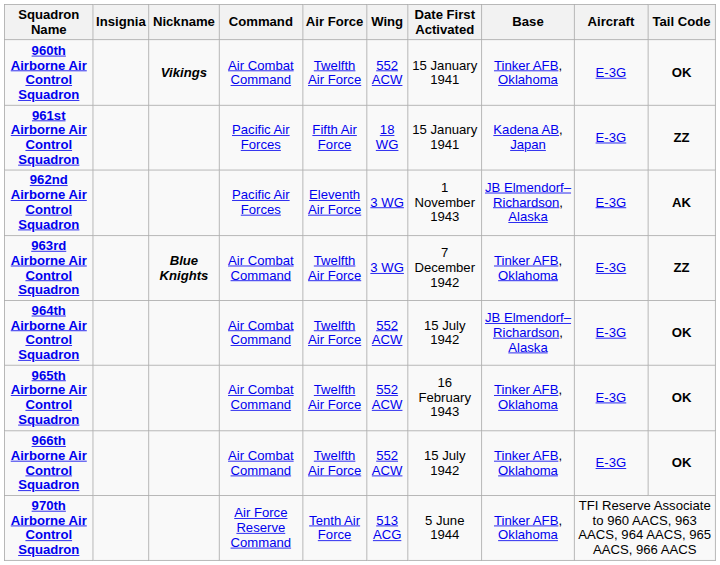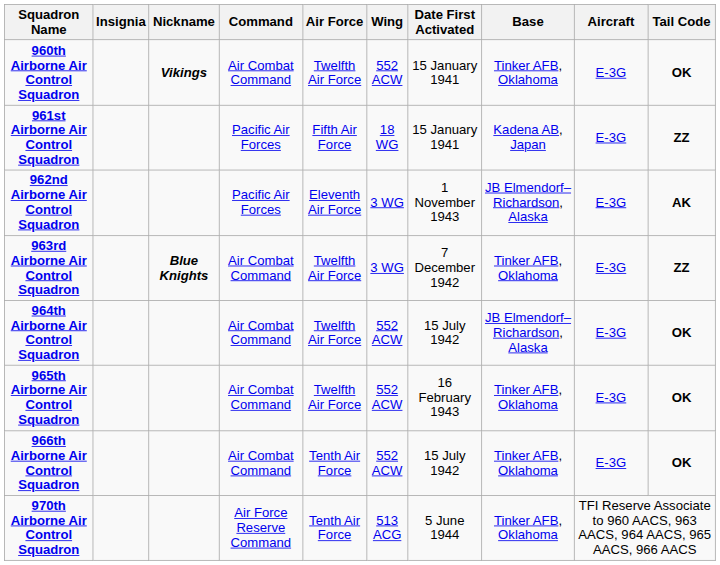 <table class="wikitable sortable" style="text-align:center;">
 <tr>
 <th>Squadron Name</th>
 <th>Insignia</th>
 <th>Nickname</th>
 <th>Command</th>
 <th>Air Force</th>
 <th>Wing</th>
 <th>Date First Activated</th>
 <th>Base</th>
 <th>Aircraft</th>
 <th>Tail Code</th>
 </tr>
 <tr>
 <td><strong><a href='#'>960th Airborne Air Control Squadron</a></strong></td>
 <td></td>
 <td><strong><em>Vikings</em></strong></td>
 <td><a href='#'>Air Combat Command</a></td>
 <td><a href='#'>Twelfth Air Force</a></td>
 <td><a href='#'>552 ACW</a></td>
 <td>15 January 1941</td>
 <td><a href='#'>Tinker AFB</a>, <a href='#'>Oklahoma</a></td>
 <td><a href='#'>E-3G</a></td>
 <td><strong>OK</strong></td>
 </tr>
 <tr>
 <td><strong><a href='#'>961st Airborne Air Control Squadron</a></strong></td>
 <td></td>
 <td></td>
 <td><a href='#'>Pacific Air Forces</a></td>
 <td><a href='#'>Fifth Air Force</a></td>
 <td><a href='#'>18 WG</a></td>
 <td>15 January 1941</td>
 <td><a href='#'>Kadena AB</a>, <a href='#'>Japan</a></td>
 <td><a href='#'>E-3G</a></td>
 <td><strong>ZZ</strong></td>
 </tr>
 <tr>
 <td><strong><a href='#'>962nd Airborne Air Control Squadron</a></strong></td>
 <td></td>
 <td></td>
 <td><a href='#'>Pacific Air Forces</a></td>
 <td><a href='#'>Eleventh Air Force</a></td>
 <td><a href='#'>3 WG</a></td>
 <td>1 November 1943</td>
 <td><a href='#'>JB Elmendorf–Richardson</a>, <a href='#'>Alaska</a></td>
 <td><a href='#'>E-3G</a></td>
 <td><strong>AK</strong></td>
 </tr>
 <tr>
 <td><strong><a href='#'>963rd Airborne Air Control Squadron</a></strong></td>
 <td></td>
 <td><strong><em>Blue Knights</em></strong></td>
 <td><a href='#'>Air Combat Command</a></td>
 <td><a href='#'>Twelfth Air Force</a></td>
 <td><a href='#'>3 WG</a></td>
 <td>7 December 1942</td>
 <td><a href='#'>Tinker AFB</a>, <a href='#'>Oklahoma</a></td>
 <td><a href='#'>E-3G</a></td>
 <td><strong>ZZ</strong></td>
 </tr>
 <tr>
 <td><strong><a href='#'>964th Airborne Air Control Squadron</a></strong></td>
 <td></td>
 <td></td>
 <td><a href='#'>Air Combat Command</a></td>
 <td><a href='#'>Twelfth Air Force</a></td>
 <td><a href='#'>552 ACW</a></td>
 <td>15 July 1942</td>
 <td><a href='#'>JB Elmendorf–Richardson</a>, <a href='#'>Alaska</a></td>
 <td><a href='#'>E-3G</a></td>
 <td><strong>OK</strong></td>
 </tr>
 <tr>
 <td><strong><a href='#'>965th Airborne Air Control Squadron</a></strong></td>
 <td></td>
 <td></td>
 <td><a href='#'>Air Combat Command</a></td>
 <td><a href='#'>Twelfth Air Force</a></td>
 <td><a href='#'>552 ACW</a></td>
 <td>16 February 1943</td>
 <td><a href='#'>Tinker AFB</a>, <a href='#'>Oklahoma</a></td>
 <td><a href='#'>E-3G</a></td>
 <td><strong>OK</strong></td>
 </tr>
 <tr>
 <td><strong><a href='#'>966th Airborne Air Control Squadron</a></strong></td>
 <td></td>
 <td></td>
 <td><a href='#'>Air Combat Command</a></td>
-<td><a href='#'>Twelfth Air Force</a></td>
+<td><a href='#'>Tenth Air Force</a></td>
 <td><a href='#'>552 ACW</a></td>
 <td>15 July 1942</td>
 <td><a href='#'>Tinker AFB</a>, <a href='#'>Oklahoma</a></td>
 <td><a href='#'>E-3G</a></td>
 <td><strong>OK</strong></td>
 </tr>
 <tr>
 <td><strong><a href='#'>970th Airborne Air Control Squadron</a></strong></td>
 <td></td>
 <td></td>
 <td><a href='#'>Air Force Reserve Command</a></td>
 <td><a href='#'>Tenth Air Force</a></td>
 <td><a href='#'>513 ACG</a></td>
 <td>5 June 1944</td>
 <td><a href='#'>Tinker AFB</a>, <a href='#'>Oklahoma</a></td>
 <td colspan="2">TFI Reserve Associate to 960 AACS, 963 AACS, 964 AACS, 965 AACS, 966 AACS<strong></strong></td>
 </tr>
 </table>
